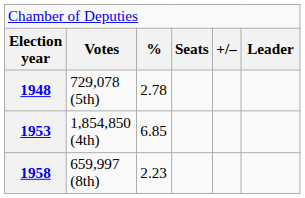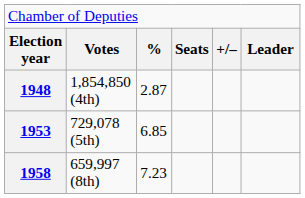 <table class=wikitable style="width:50%; border:1px #AAAAFF solid">
 <tr>
 <td colspan=6><a href='#'>Chamber of Deputies</a></td>
 </tr>
 <tr>
 <th width=13%>Election year</th>
 <th width=16%>Votes</th>
 <th width=6%>%</th>
 <th width=1%>Seats</th>
 <th width=8%>+/–</th>
 <th width=19%>Leader</th>
 </tr>
 <tr>
 <th><a href='#'>1948</a></th>
-<td>729,078 (5th)</td>
-<td>2.78</td>
+<td>1,854,850 (4th)</td>
+<td>2.87</td>
 <td></td>
 <td></td>
 <td></td>
 </tr>
 <tr>
 <th><a href='#'>1953</a></th>
-<td>1,854,850 (4th)</td>
+<td>729,078 (5th)</td>
 <td>6.85</td>
 <td></td>
 <td></td>
 <td></td>
 </tr>
 <tr>
 <th><a href='#'>1958</a></th>
 <td>659,997 (8th)</td>
-<td>2.23</td>
+<td>7.23</td>
 <td></td>
 <td></td>
 <td></td>
 </tr>
 </table>
